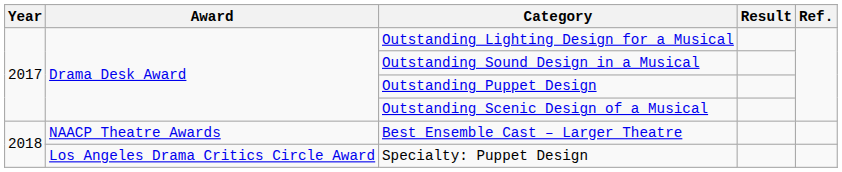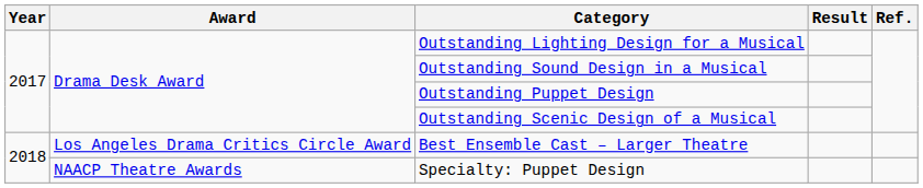 <table class="wikitable">
 <tr>
 <th>Year</th>
 <th>Award</th>
 <th>Category</th>
 <th>Result</th>
 <th>Ref.</th>
 </tr>
 <tr>
 <td rowspan=4>2017</td>
 <td rowspan=4><a href='#'>Drama Desk Award</a></td>
 <td><a href='#'>Outstanding Lighting Design for a Musical</a></td>
 <td></td>
 <td rowspan=4></td>
 </tr>
 <tr>
 <td><a href='#'>Outstanding Sound Design in a Musical</a></td>
 <td></td>
 </tr>
 <tr>
 <td><a href='#'>Outstanding Puppet Design</a></td>
 <td></td>
 </tr>
 <tr>
 <td><a href='#'>Outstanding Scenic Design of a Musical</a></td>
 <td></td>
 </tr>
 <tr>
 <td rowspan=2>2018</td>
-<td><a href='#'>NAACP Theatre Awards</a></td>
+<td><a href='#'>Los Angeles Drama Critics Circle Award</a></td>
 <td><a href='#'>Best Ensemble Cast – Larger Theatre</a></td>
 <td></td>
 <td></td>
 </tr>
 <tr>
-<td><a href='#'>Los Angeles Drama Critics Circle Award</a></td>
+<td><a href='#'>NAACP Theatre Awards</a></td>
 <td>Specialty: Puppet Design</td>
 <td></td>
 <td></td>
 </tr>
 </table>
